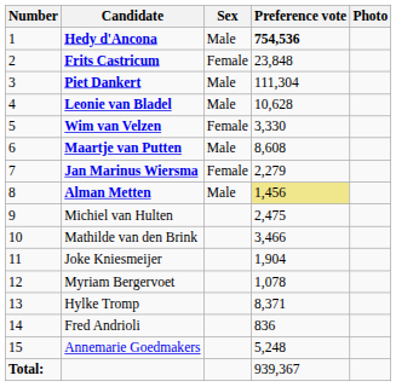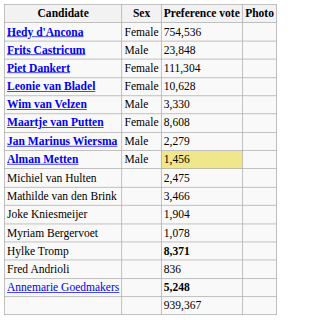 <table class="wikitable vatop">
 <tr>
-<th>Number</th>
 <th>Candidate</th>
 <th>Sex</th>
 <th>Preference vote</th>
 <th>Photo</th>
 </tr>
 <tr>
-<td>1</td>
 <td><strong><a href='#'>Hedy d'Ancona</a></strong></td>
-<td>Male</td>
-<td><strong>754,536</strong></td>
+<td>Female</td>
+<td>754,536</td>
 <td></td>
 </tr>
 <tr>
-<td>2</td>
 <td><strong><a href='#'>Frits Castricum</a></strong></td>
-<td>Female</td>
+<td>Male</td>
 <td>23,848</td>
 <td></td>
 </tr>
 <tr>
-<td>3</td>
 <td><strong><a href='#'>Piet Dankert</a></strong></td>
-<td>Male</td>
+<td>Female</td>
 <td>111,304</td>
 <td></td>
 </tr>
 <tr>
-<td>4</td>
 <td><strong><a href='#'>Leonie van Bladel</a></strong></td>
-<td>Male</td>
+<td>Female</td>
 <td>10,628</td>
 <td></td>
 </tr>
 <tr>
-<td>5</td>
 <td><strong><a href='#'>Wim van Velzen</a></strong></td>
-<td>Female</td>
+<td>Male</td>
 <td>3,330</td>
 <td></td>
 </tr>
 <tr>
-<td>6</td>
 <td><strong><a href='#'>Maartje van Putten</a></strong></td>
-<td>Male</td>
+<td>Female</td>
 <td>8,608</td>
 <td></td>
 </tr>
 <tr>
-<td>7</td>
 <td><strong><a href='#'>Jan Marinus Wiersma</a></strong></td>
-<td>Female</td>
+<td>Male</td>
 <td>2,279</td>
 <td></td>
 </tr>
 <tr>
-<td>8</td>
 <td><strong><a href='#'>Alman Metten</a></strong></td>
 <td>Male</td>
 <td style="background: khaki;">1,456</td>
 <td></td>
 </tr>
 <tr>
-<td>9</td>
 <td>Michiel van Hulten</td>
 <td></td>
 <td>2,475</td>
 <td></td>
 </tr>
 <tr>
-<td>10</td>
 <td>Mathilde van den Brink</td>
 <td></td>
 <td>3,466</td>
 <td></td>
 </tr>
 <tr>
-<td>11</td>
 <td>Joke Kniesmeijer</td>
 <td></td>
 <td>1,904</td>
 <td></td>
 </tr>
 <tr>
-<td>12</td>
 <td>Myriam Bergervoet</td>
 <td></td>
 <td>1,078</td>
 <td></td>
 </tr>
 <tr>
-<td>13</td>
 <td>Hylke Tromp</td>
 <td></td>
-<td>8,371</td>
+<td><strong>8,371</strong></td>
 <td></td>
 </tr>
 <tr>
-<td>14</td>
 <td>Fred Andrioli</td>
 <td></td>
 <td>836</td>
 <td></td>
 </tr>
 <tr>
-<td>15</td>
 <td><a href='#'>Annemarie Goedmakers</a></td>
 <td></td>
-<td>5,248</td>
+<td><strong>5,248</strong></td>
 <td></td>
 </tr>
 <tr>
-<td><strong>Total:</strong></td>
 <td></td>
 <td></td>
 <td>939,367</td>
 <td></td>
 </tr>
 </table>
